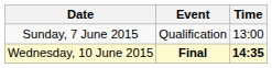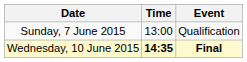 <table class ="wikitable" style="text-align:center;">
 <tr>
 <th>Date</th>
+<th>Time</th>
 <th>Event</th>
-<th>Time</th>
 </tr>
 <tr>
 <td>Sunday, 7 June 2015</td>
+<td>13:00</td>
 <td>Qualification</td>
-<td>13:00</td>
 </tr>
 <tr style="background-color:lemonchiffon;">
 <td>Wednesday, 10 June 2015</td>
+<td><strong>14:35</strong></td>
 <td><strong>Final</strong></td>
-<td><strong>14:35</strong></td>
 </tr>
 </table>
